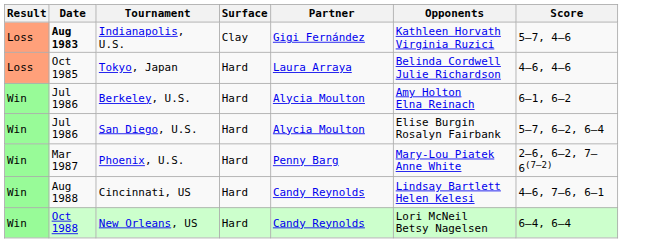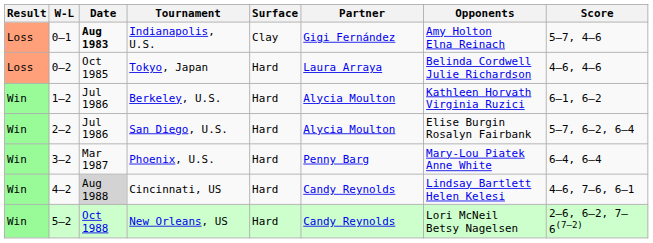 <table class="sortable wikitable">
 <tr>
 <th>Result</th>
+<th style="width:30px" class="unsortable">W-L</th>
 <th style="width:50px">Date</th>
 <th style="width:140px">Tournament</th>
 <th style="width:50px">Surface</th>
 <th style="width:140px">Partner</th>
 <th style="width:140px">Opponents</th>
 <th style="width:115px" class="unsortable">Score</th>
 </tr>
 <tr>
 <td style="background:#ffa07a;">Loss</td>
+<td>0–1</td>
 <td><strong>Aug 1983</strong></td>
 <td><a href='#'>Indianapolis</a>, U.S.</td>
 <td>Clay</td>
 <td> <a href='#'>Gigi Fernández</a></td>
-<td> <a href='#'>Kathleen Horvath</a><br> <a href='#'>Virginia Ruzici</a></td>
+<td> <a href='#'>Amy Holton</a> <br>  <a href='#'>Elna Reinach</a></td>
 <td>5–7, 4–6</td>
 </tr>
 <tr>
 <td style="background:#ffa07a;">Loss</td>
+<td>0–2</td>
 <td>Oct 1985</td>
 <td><a href='#'>Tokyo</a>, Japan</td>
 <td>Hard</td>
 <td> <a href='#'>Laura Arraya</a></td>
 <td> <a href='#'>Belinda Cordwell</a> <br>  <a href='#'>Julie Richardson</a></td>
 <td>4–6, 4–6</td>
 </tr>
 <tr>
 <td style="background:#98fb98;">Win</td>
+<td>1–2</td>
 <td>Jul 1986</td>
 <td><a href='#'>Berkeley</a>, U.S.</td>
 <td>Hard</td>
 <td> <a href='#'>Alycia Moulton</a></td>
-<td> <a href='#'>Amy Holton</a> <br>  <a href='#'>Elna Reinach</a></td>
+<td> <a href='#'>Kathleen Horvath</a><br> <a href='#'>Virginia Ruzici</a></td>
 <td>6–1, 6–2</td>
 </tr>
 <tr>
 <td style="background:#98fb98;">Win</td>
+<td>2–2</td>
 <td>Jul 1986</td>
 <td><a href='#'>San Diego</a>, U.S.</td>
 <td>Hard</td>
 <td> <a href='#'>Alycia Moulton</a></td>
 <td> Elise Burgin <br>  Rosalyn Fairbank</td>
 <td>5–7, 6–2, 6–4</td>
 </tr>
 <tr>
 <td style="background:#98fb98;">Win</td>
+<td>3–2</td>
 <td>Mar 1987</td>
 <td><a href='#'>Phoenix</a>, U.S.</td>
 <td>Hard</td>
 <td> <a href='#'>Penny Barg</a></td>
 <td> <a href='#'>Mary-Lou Piatek</a> <br>  <a href='#'>Anne White</a></td>
-<td>2–6, 6–2, 7–6<sup>(7–2)</sup></td>
+<td>6–4, 6–4</td>
 </tr>
 <tr>
 <td style="background:#98fb98;">Win</td>
-<td>Aug 1988</td>
+<td>4–2</td>
+<td style="background: lightgrey;">Aug 1988</td>
 <td>Cincinnati, US</td>
 <td>Hard</td>
 <td> <a href='#'>Candy Reynolds</a></td>
 <td> <a href='#'>Lindsay Bartlett</a> <br>  <a href='#'>Helen Kelesi</a></td>
 <td>4–6, 7–6, 6–1</td>
 </tr>
 <tr style="background:#cfc;">
 <td style="background:#98fb98;">Win</td>
+<td>5–2</td>
 <td><a href='#'>Oct 1988</a></td>
 <td><a href='#'>New Orleans</a>, US</td>
 <td>Hard</td>
 <td> <a href='#'>Candy Reynolds</a></td>
 <td> Lori McNeil <br>  Betsy Nagelsen</td>
-<td>6–4, 6–4</td>
+<td>2–6, 6–2, 7–6<sup>(7–2)</sup></td>
 </tr>
 </table>
